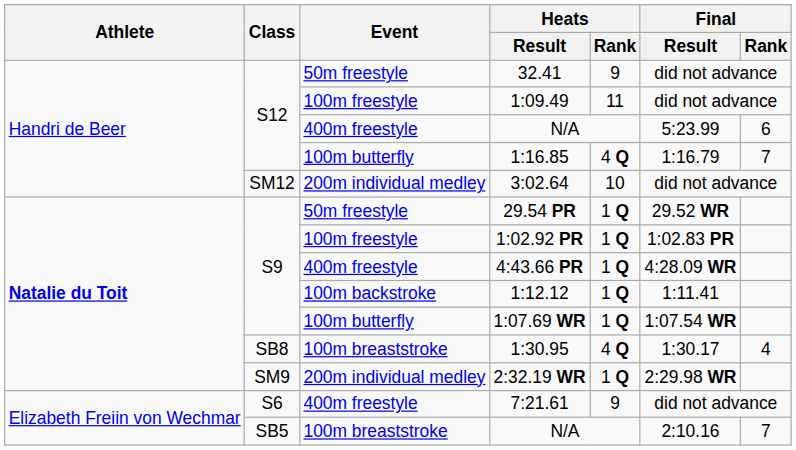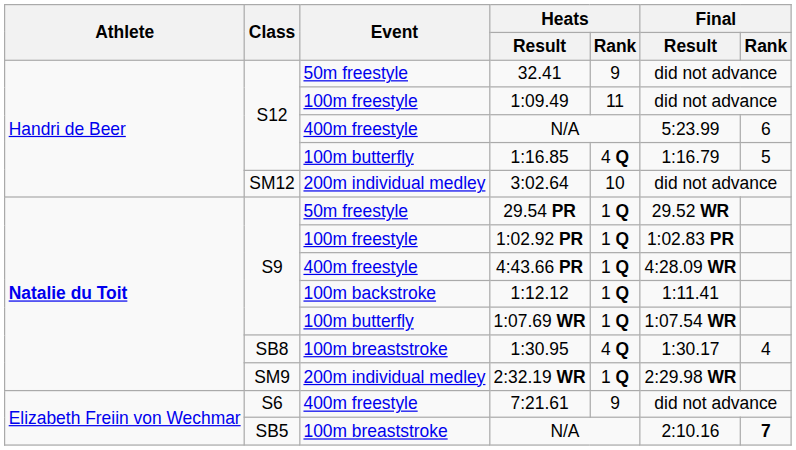 <table class=wikitable style="font-size:90%">
 <tr>
 <th rowspan="2">Athlete</th>
 <th rowspan="2">Class</th>
 <th rowspan="2">Event</th>
 <th colspan="2">Heats</th>
 <th colspan="2">Final</th>
 </tr>
 <tr>
 <th>Result</th>
 <th>Rank</th>
 <th>Result</th>
 <th>Rank</th>
 </tr>
 <tr>
 <td rowspan="5"><a href='#'>Handri de Beer</a></td>
 <td rowspan="4" style="text-align:center;">S12</td>
 <td><a href='#'>50m freestyle</a></td>
 <td style="text-align:center;">32.41</td>
 <td style="text-align:center;">9</td>
 <td style="text-align:center;" colspan="2">did not advance</td>
 </tr>
 <tr>
 <td><a href='#'>100m freestyle</a></td>
 <td style="text-align:center;">1:09.49</td>
 <td style="text-align:center;">11</td>
 <td style="text-align:center;" colspan="2">did not advance</td>
 </tr>
 <tr>
 <td><a href='#'>400m freestyle</a></td>
 <td style="text-align:center;" colspan="2">N/A</td>
 <td style="text-align:center;">5:23.99</td>
 <td style="text-align:center;">6</td>
 </tr>
 <tr>
 <td><a href='#'>100m butterfly</a></td>
 <td style="text-align:center;">1:16.85</td>
 <td style="text-align:center;">4 <strong>Q</strong></td>
 <td style="text-align:center;">1:16.79</td>
-<td style="text-align:center;">7</td>
+<td style="text-align:center;">5</td>
 </tr>
 <tr>
 <td style="text-align:center;">SM12</td>
 <td><a href='#'>200m individual medley</a></td>
 <td style="text-align:center;">3:02.64</td>
 <td style="text-align:center;">10</td>
 <td style="text-align:center;" colspan="2">did not advance</td>
 </tr>
 <tr>
 <td rowspan="7"><strong><a href='#'>Natalie du Toit</a></strong></td>
 <td rowspan="5" style="text-align:center;">S9</td>
 <td><a href='#'>50m freestyle</a></td>
 <td style="text-align:center;">29.54 <strong>PR</strong></td>
 <td style="text-align:center;">1 <strong>Q</strong></td>
 <td style="text-align:center;">29.52 <strong>WR</strong></td>
 <td style="text-align:center;"></td>
 </tr>
 <tr>
 <td><a href='#'>100m freestyle</a></td>
 <td style="text-align:center;">1:02.92 <strong>PR</strong></td>
 <td style="text-align:center;">1 <strong>Q</strong></td>
 <td style="text-align:center;">1:02.83 <strong>PR</strong></td>
 <td style="text-align:center;"></td>
 </tr>
 <tr>
 <td><a href='#'>400m freestyle</a></td>
 <td style="text-align:center;">4:43.66 <strong>PR</strong></td>
 <td style="text-align:center;">1 <strong>Q</strong></td>
 <td style="text-align:center;">4:28.09 <strong>WR</strong></td>
 <td style="text-align:center;"></td>
 </tr>
 <tr>
 <td><a href='#'>100m backstroke</a></td>
 <td style="text-align:center;">1:12.12</td>
 <td style="text-align:center;">1 <strong>Q</strong></td>
 <td style="text-align:center;">1:11.41</td>
 <td style="text-align:center;"></td>
 </tr>
 <tr>
 <td><a href='#'>100m butterfly</a></td>
 <td style="text-align:center;">1:07.69 <strong>WR</strong></td>
 <td style="text-align:center;">1 <strong>Q</strong></td>
 <td style="text-align:center;">1:07.54 <strong>WR</strong></td>
 <td style="text-align:center;"></td>
 </tr>
 <tr>
 <td style="text-align:center;">SB8</td>
 <td><a href='#'>100m breaststroke</a></td>
 <td style="text-align:center;">1:30.95</td>
 <td style="text-align:center;">4 <strong>Q</strong></td>
 <td style="text-align:center;">1:30.17</td>
 <td style="text-align:center;">4</td>
 </tr>
 <tr>
 <td style="text-align:center;">SM9</td>
 <td><a href='#'>200m individual medley</a></td>
 <td style="text-align:center;">2:32.19 <strong>WR</strong></td>
 <td style="text-align:center;">1 <strong>Q</strong></td>
 <td style="text-align:center;">2:29.98 <strong>WR</strong></td>
 <td style="text-align:center;"></td>
 </tr>
 <tr>
 <td rowspan="2"><a href='#'>Elizabeth Freiin von Wechmar</a></td>
 <td style="text-align:center;">S6</td>
 <td><a href='#'>400m freestyle</a></td>
 <td style="text-align:center;">7:21.61</td>
 <td style="text-align:center;">9</td>
 <td style="text-align:center;" colspan="2">did not advance</td>
 </tr>
 <tr>
 <td style="text-align:center;">SB5</td>
 <td><a href='#'>100m breaststroke</a></td>
 <td style="text-align:center;" colspan="2">N/A</td>
 <td style="text-align:center;">2:10.16</td>
-<td style="text-align:center;">7</td>
+<td style="text-align:center;"><strong>7</strong></td>
 </tr>
 </table>
